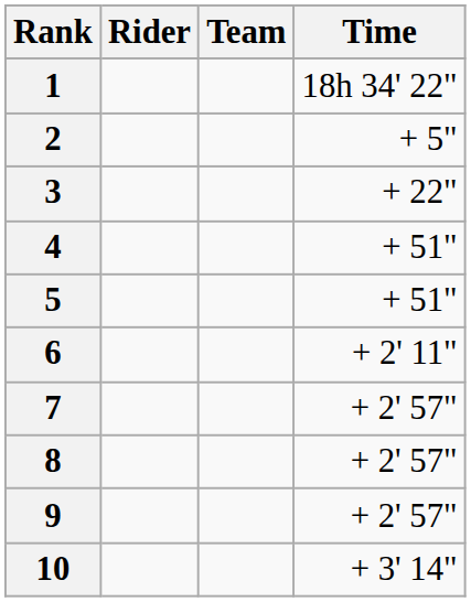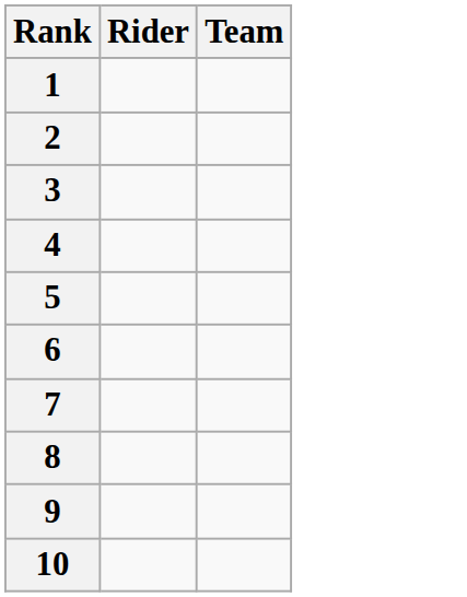 <table class="wikitable" margin-bottom:0;">
 <tr>
 <th scope="col">Rank</th>
 <th scope="col">Rider</th>
 <th scope="col">Team</th>
-<th scope="col">Time</th>
 </tr>
 <tr>
 <th scope="row">1</th>
 <td> </td>
 <td></td>
-<td align="right">18h 34' 22"</td>
 </tr>
 <tr>
 <th scope="row">2</th>
 <td></td>
 <td></td>
-<td align="right">+ 5"</td>
 </tr>
 <tr>
 <th scope="row">3</th>
 <td></td>
 <td></td>
-<td align="right">+ 22"</td>
 </tr>
 <tr>
 <th scope="row">4</th>
 <td></td>
 <td></td>
-<td align="right">+ 51"</td>
 </tr>
 <tr>
 <th scope="row">5</th>
 <td></td>
 <td></td>
-<td align="right">+ 51"</td>
 </tr>
 <tr>
 <th scope="row">6</th>
 <td></td>
 <td></td>
-<td align="right">+ 2' 11"</td>
 </tr>
 <tr>
 <th scope="row">7</th>
 <td></td>
 <td></td>
-<td align="right">+ 2' 57"</td>
 </tr>
 <tr>
 <th scope="row">8</th>
 <td></td>
 <td></td>
-<td align="right">+ 2' 57"</td>
 </tr>
 <tr>
 <th scope="row">9</th>
 <td></td>
 <td></td>
-<td align="right">+ 2' 57"</td>
 </tr>
 <tr>
 <th scope="row">10</th>
 <td></td>
 <td></td>
-<td align="right">+ 3' 14"</td>
 </tr>
 </table>
